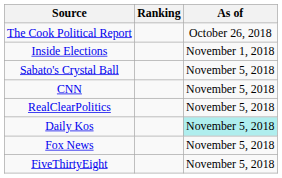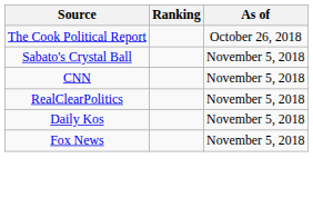 <table class="wikitable" style="text-align:center">
 <tr>
 <th>Source</th>
 <th>Ranking</th>
 <th>As of</th>
 </tr>
 <tr>
 <td><a href='#'>The Cook Political Report</a></td>
 <td></td>
 <td>October 26, 2018</td>
-</tr>
-<tr>
-<td><a href='#'>Inside Elections</a></td>
-<td></td>
-<td>November 1, 2018</td>
 </tr>
 <tr>
 <td><a href='#'>Sabato's Crystal Ball</a></td>
 <td></td>
 <td>November 5, 2018</td>
 </tr>
 <tr>
 <td><a href='#'>CNN</a></td>
 <td></td>
 <td>November 5, 2018</td>
 </tr>
 <tr>
 <td><a href='#'>RealClearPolitics</a></td>
 <td></td>
 <td>November 5, 2018</td>
 </tr>
 <tr>
 <td><a href='#'>Daily Kos</a></td>
 <td></td>
-<td style="background: paleturquoise;">November 5, 2018</td>
+<td>November 5, 2018</td>
 </tr>
 <tr>
 <td><a href='#'>Fox News</a></td>
 <td></td>
 <td>November 5, 2018</td>
 </tr>
-<tr>
-<td><a href='#'>FiveThirtyEight</a></td>
-<td></td>
-<td>November 5, 2018</td>
-</tr>
 </table>
